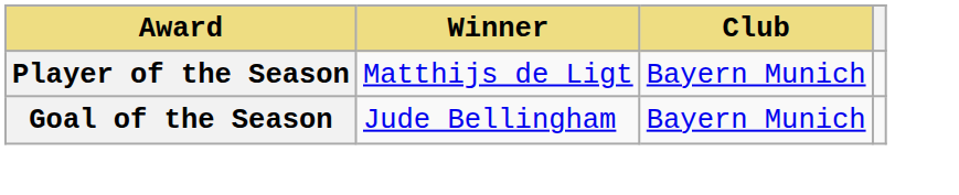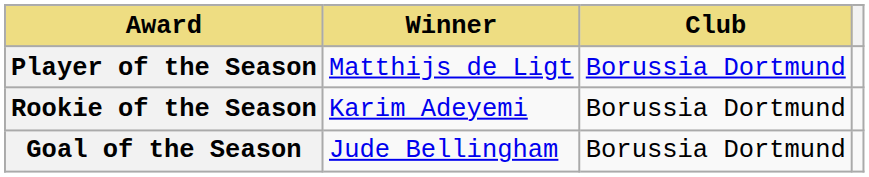 <table class="wikitable">
 <tr>
 <th style="background-color: #eedd82">Award</th>
 <th style="background-color: #eedd82">Winner</th>
 <th style="background-color: #eedd82">Club</th>
 <th></th>
 </tr>
 <tr>
 <th>Player of the Season</th>
 <td> <a href='#'>Matthijs de Ligt</a></td>
-<td><a href='#'>Bayern Munich</a></td>
+<td><a href='#'>Borussia Dortmund</a></td>
+<td></td>
+</tr>
+<tr>
+<th>Rookie of the Season</th>
+<td> <a href='#'>Karim Adeyemi</a></td>
+<td>Borussia Dortmund</td>
 <td></td>
 </tr>
 <tr>
 <th>Goal of the Season</th>
 <td> <a href='#'>Jude Bellingham</a></td>
-<td><a href='#'>Bayern Munich</a></td>
+<td>Borussia Dortmund</td>
 <td></td>
 </tr>
 </table>
